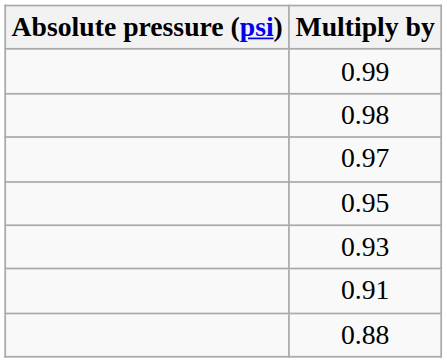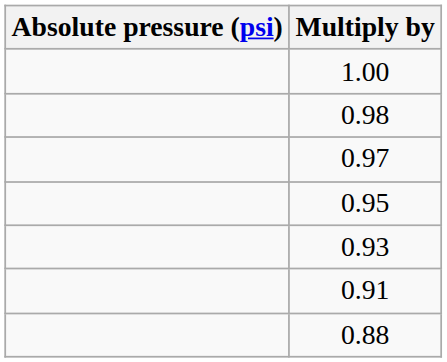 <table class="wikitable" style="float:right; clear:right; margin-left:1em; text-align:center">
 <tr>
 <th>Absolute pressure  (<a href='#'>psi</a>)</th>
 <th>Multiply by</th>
 </tr>
 <tr>
 <td></td>
-<td>0.99</td>
+<td>1.00</td>
 </tr>
 <tr>
 <td></td>
 <td>0.98</td>
 </tr>
 <tr>
 <td></td>
 <td>0.97</td>
 </tr>
 <tr>
 <td></td>
 <td>0.95</td>
 </tr>
 <tr>
 <td></td>
 <td>0.93</td>
 </tr>
 <tr>
 <td></td>
 <td>0.91</td>
 </tr>
 <tr>
 <td></td>
 <td>0.88</td>
 </tr>
 </table>
